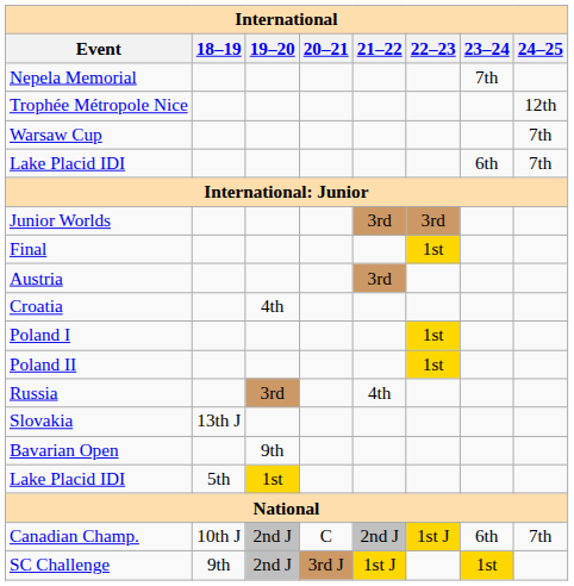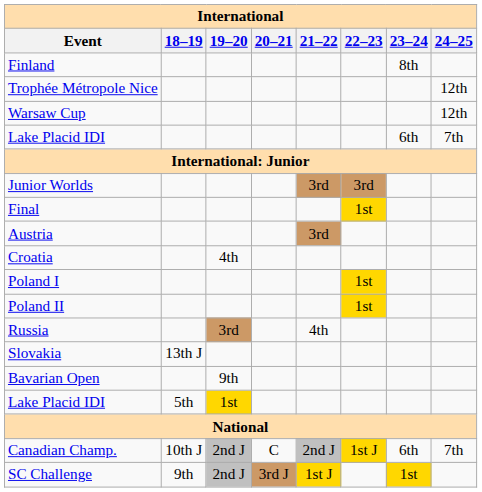 <table class="wikitable" style="text-align:center">
 <tr>
 <th colspan="8" style="background-color: #ffdead;" align="center">International</th>
 </tr>
 <tr>
 <th>Event</th>
 <th><a href='#'>18–19</a></th>
 <th><a href='#'>19–20</a></th>
 <th><a href='#'>20–21</a></th>
 <th><a href='#'>21–22</a></th>
 <th><a href='#'>22–23</a></th>
 <th><a href='#'>23–24</a></th>
 <th><a href='#'>24–25</a></th>
 </tr>
 <tr>
-<td align=left> <a href='#'>Nepela Memorial</a></td>
+<td align=left> <a href='#'>Finland</a></td>
 <td></td>
 <td></td>
 <td></td>
 <td></td>
 <td></td>
-<td>7th</td>
+<td>8th</td>
 <td></td>
 </tr>
 <tr>
 <td align=left> <a href='#'>Trophée Métropole Nice</a></td>
 <td></td>
 <td></td>
 <td></td>
 <td></td>
 <td></td>
 <td></td>
 <td>12th</td>
 </tr>
 <tr>
 <td align=left> <a href='#'>Warsaw Cup</a></td>
 <td></td>
 <td></td>
 <td></td>
 <td></td>
 <td></td>
 <td></td>
-<td>7th</td>
+<td>12th</td>
 </tr>
 <tr>
 <td align=left><a href='#'>Lake Placid IDI</a></td>
 <td></td>
 <td></td>
 <td></td>
 <td></td>
 <td></td>
 <td>6th</td>
 <td>7th</td>
 </tr>
 <tr>
 <th colspan="8" style="background-color: #ffdead;" align="center">International: Junior</th>
 </tr>
 <tr>
 <td align="left"><a href='#'>Junior Worlds</a></td>
 <td></td>
 <td></td>
 <td></td>
 <td bgcolor=cc9966>3rd</td>
 <td bgcolor=cc9966>3rd</td>
 <td></td>
 <td></td>
 </tr>
 <tr>
 <td align=left> <a href='#'>Final</a></td>
 <td></td>
 <td></td>
 <td></td>
 <td></td>
 <td bgcolor=gold>1st</td>
 <td></td>
 <td></td>
 </tr>
 <tr>
 <td align="left"> <a href='#'>Austria</a></td>
 <td></td>
 <td></td>
 <td></td>
 <td bgcolor=cc9966>3rd</td>
 <td></td>
 <td></td>
 <td></td>
 </tr>
 <tr>
 <td align="left"> <a href='#'>Croatia</a></td>
 <td></td>
 <td>4th</td>
 <td></td>
 <td></td>
 <td></td>
 <td></td>
 <td></td>
 </tr>
 <tr>
 <td align="left"> <a href='#'>Poland I</a></td>
 <td></td>
 <td></td>
 <td></td>
 <td></td>
 <td bgcolor=gold>1st</td>
 <td></td>
 <td></td>
 </tr>
 <tr>
 <td align="left"> <a href='#'>Poland II</a></td>
 <td></td>
 <td></td>
 <td></td>
 <td></td>
 <td bgcolor=gold>1st</td>
 <td></td>
 <td></td>
 </tr>
 <tr>
 <td align="left"> <a href='#'>Russia</a></td>
 <td></td>
 <td bgcolor=cc9966>3rd</td>
 <td></td>
 <td>4th</td>
 <td></td>
 <td></td>
 <td></td>
 </tr>
 <tr>
 <td align="left"> <a href='#'>Slovakia</a></td>
 <td>13th J</td>
 <td></td>
 <td></td>
 <td></td>
 <td></td>
 <td></td>
 <td></td>
 </tr>
 <tr>
 <td align="left"><a href='#'>Bavarian Open</a></td>
 <td></td>
 <td>9th</td>
 <td></td>
 <td></td>
 <td></td>
 <td></td>
 <td></td>
 </tr>
 <tr>
 <td align="left"><a href='#'>Lake Placid IDI</a></td>
 <td>5th</td>
 <td bgcolor=gold>1st</td>
 <td></td>
 <td></td>
 <td></td>
 <td></td>
 <td></td>
 </tr>
 <tr>
 <th colspan="8" style="background-color: #ffdead;" align="center">National</th>
 </tr>
 <tr>
 <td align="left"><a href='#'>Canadian Champ.</a></td>
 <td>10th J</td>
 <td bgcolor="silver">2nd J</td>
 <td>C</td>
 <td bgcolor="silver">2nd J</td>
 <td bgcolor="gold">1st J</td>
 <td>6th</td>
 <td>7th</td>
 </tr>
 <tr>
 <td align="left"><a href='#'>SC Challenge</a></td>
 <td>9th</td>
 <td bgcolor="silver">2nd J</td>
 <td bgcolor="cc9966">3rd J</td>
 <td bgcolor="gold">1st J</td>
 <td></td>
 <td bgcolor="gold">1st</td>
 <td></td>
 </tr>
 </table>
